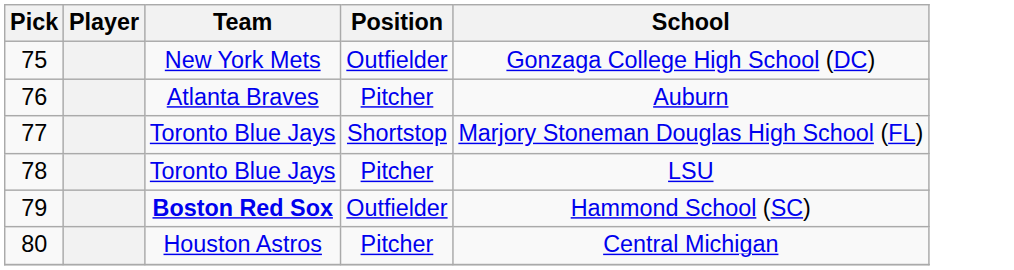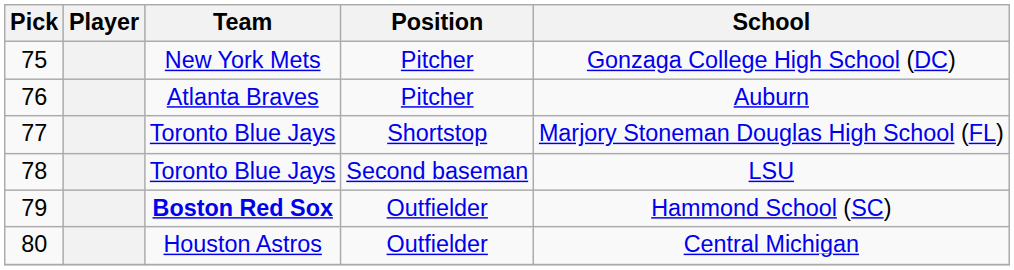 <table class="wikitable sortable plainrowheaders" style="text-align:center; width=74%">
 <tr>
 <th scope="col">Pick</th>
 <th scope="col">Player</th>
 <th scope="col">Team</th>
 <th scope="col">Position</th>
 <th scope="col">School</th>
 </tr>
 <tr>
 <td>75</td>
 <th scope="row" style="text-align:center"></th>
 <td><a href='#'>New York Mets</a></td>
-<td><a href='#'>Outfielder</a></td>
+<td><a href='#'>Pitcher</a></td>
 <td><a href='#'>Gonzaga College High School</a> (<a href='#'>DC</a>)</td>
 </tr>
 <tr>
 <td>76</td>
 <th scope="row" style="text-align:center"></th>
 <td><a href='#'>Atlanta Braves</a></td>
 <td><a href='#'>Pitcher</a></td>
 <td><a href='#'>Auburn</a></td>
 </tr>
 <tr>
 <td>77</td>
 <th scope="row" style="text-align:center"></th>
 <td><a href='#'>Toronto Blue Jays</a></td>
 <td><a href='#'>Shortstop</a></td>
 <td><a href='#'>Marjory Stoneman Douglas High School</a> (<a href='#'>FL</a>)</td>
 </tr>
 <tr>
 <td>78</td>
 <th scope="row" style="text-align:center"></th>
 <td><a href='#'>Toronto Blue Jays</a></td>
-<td><a href='#'>Pitcher</a></td>
+<td><a href='#'>Second baseman</a></td>
 <td><a href='#'>LSU</a></td>
 </tr>
 <tr>
 <td>79</td>
 <th scope="row" style="text-align:center"></th>
 <td><strong><a href='#'>Boston Red Sox</a></strong></td>
 <td><a href='#'>Outfielder</a></td>
 <td><a href='#'>Hammond School</a> (<a href='#'>SC</a>)</td>
 </tr>
 <tr>
 <td>80</td>
 <th scope="row" style="text-align:center"></th>
 <td><a href='#'>Houston Astros</a></td>
-<td><a href='#'>Pitcher</a></td>
+<td><a href='#'>Outfielder</a></td>
 <td><a href='#'>Central Michigan</a></td>
 </tr>
 <tr>
 </tr>
 </table>
